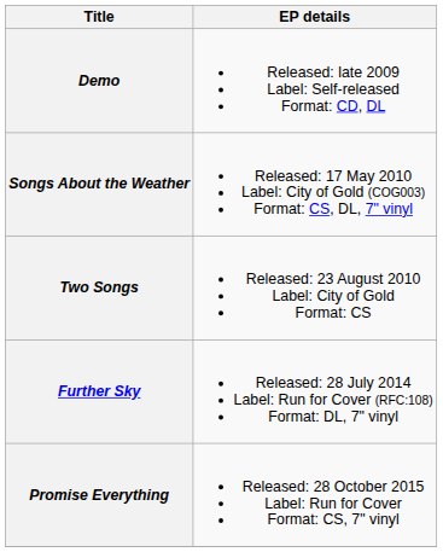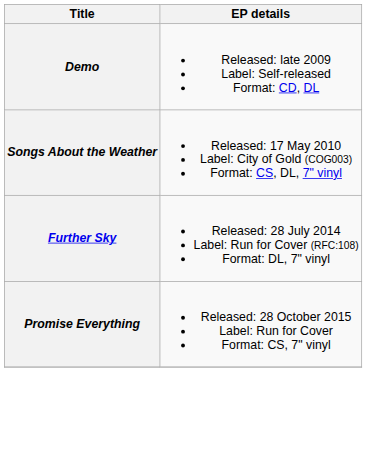 <table class="wikitable plainrowheaders" style="text-align:center;">
 <tr>
 <th scope="col" rowspan="1">Title</th>
 <th scope="col" rowspan="1">EP details</th>
 </tr>
 <tr>
 <th scope="row"><strong><em>Demo</em></strong></th>
 <td><br><ul><li>Released: late 2009</li><li>Label: Self-released</li><li>Format: <a href='#'>CD</a>, <a href='#'>DL</a></li></ul></td>
 </tr>
 <tr>
 <th scope="row"><strong><em>Songs About the Weather</em></strong></th>
 <td><br><ul><li>Released: 17 May 2010</li><li>Label: City of Gold <small>(COG003)</small></li><li>Format: <a href='#'>CS</a>, DL, <a href='#'>7" vinyl</a></li></ul></td>
 </tr>
 <tr>
-<th scope="row"><strong><em>Two Songs</em></strong></th>
-<td><br><ul><li>Released: 23 August 2010</li><li>Label: City of Gold</li><li>Format: CS</li></ul></td>
-</tr>
-<tr>
 <th scope="row"><strong><em><a href='#'>Further Sky</a></em></strong></th>
 <td><br><ul><li>Released: 28 July 2014</li><li>Label: Run for Cover <small>(RFC:108)</small></li><li>Format: DL, 7" vinyl</li></ul></td>
 </tr>
 <tr>
 <th scope="row"><strong><em>Promise Everything</em></strong></th>
 <td><br><ul><li>Released: 28 October 2015</li><li>Label: Run for Cover</li><li>Format: CS, 7" vinyl</li></ul></td>
 </tr>
 <tr>
 </tr>
 </table>
